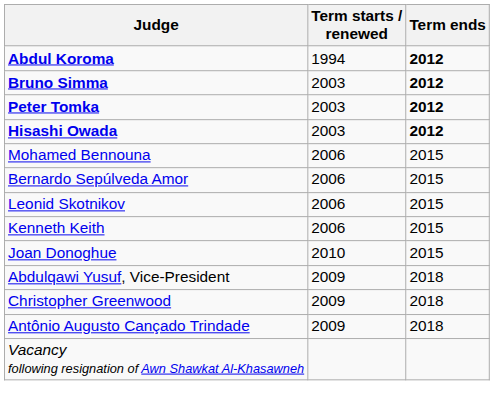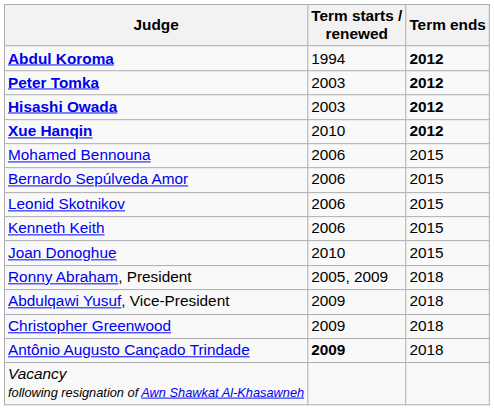 <table class="wikitable sortable">
 <tr>
 <th>Judge</th>
 <th>Term starts / <br> renewed</th>
 <th>Term ends</th>
 </tr>
 <tr>
 <td> <strong><a href='#'>Abdul Koroma</a></strong></td>
 <td>1994</td>
 <td><strong>2012</strong></td>
 </tr>
 <tr>
-<td> <strong><a href='#'>Bruno Simma</a></strong></td>
-<td>2003</td>
-<td><strong>2012</strong></td>
-</tr>
-<tr>
 <td> <strong><a href='#'>Peter Tomka</a></strong></td>
 <td>2003</td>
 <td><strong>2012</strong></td>
 </tr>
 <tr>
 <td> <strong><a href='#'>Hisashi Owada</a></strong></td>
 <td>2003</td>
+<td><strong>2012</strong></td>
+</tr>
+<tr>
+<td> <strong><a href='#'>Xue Hanqin</a></strong></td>
+<td>2010 </td>
 <td><strong>2012</strong></td>
 </tr>
 <tr>
 <td> <a href='#'>Mohamed Bennouna</a></td>
 <td>2006</td>
 <td>2015</td>
 </tr>
 <tr>
 <td> <a href='#'>Bernardo Sepúlveda Amor</a></td>
 <td>2006</td>
 <td>2015</td>
 </tr>
 <tr>
 <td> <a href='#'>Leonid Skotnikov</a></td>
 <td>2006</td>
 <td>2015</td>
 </tr>
 <tr>
 <td> <a href='#'>Kenneth Keith</a></td>
 <td>2006</td>
 <td>2015</td>
 </tr>
 <tr>
 <td> <a href='#'>Joan Donoghue</a></td>
 <td>2010 </td>
 <td>2015</td>
 </tr>
 <tr>
+<td> <a href='#'>Ronny Abraham</a>, President</td>
+<td>2005, 2009</td>
+<td>2018</td>
+</tr>
+<tr>
 <td> <a href='#'>Abdulqawi Yusuf</a>, Vice-President</td>
 <td>2009</td>
 <td>2018</td>
 </tr>
 <tr>
 <td> <a href='#'>Christopher Greenwood</a></td>
 <td>2009</td>
 <td>2018</td>
 </tr>
 <tr>
 <td> <a href='#'>Antônio Augusto Cançado Trindade</a></td>
-<td>2009</td>
+<td><strong>2009</strong></td>
 <td>2018</td>
 </tr>
 <tr>
 <td><em>Vacancy <br> <small> following resignation of  <a href='#'>Awn Shawkat Al-Khasawneh</a></small></em></td>
 <td></td>
 <td></td>
 </tr>
 </table>
